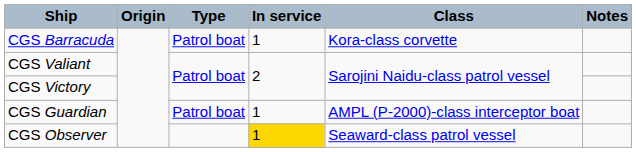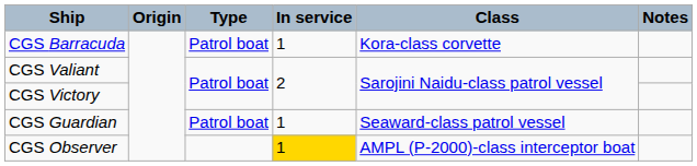 <table class="wikitable">
 <tr>
 <th style="text-align:center; background:#aabccc;">Ship</th>
 <th style="text-align: center; background:#aabccc;">Origin</th>
 <th style="text-align:l center; background:#aabccc;">Type</th>
 <th style="text-align:l center; background:#aabccc;">In service</th>
 <th style="text-align: center; background:#aabccc;">Class</th>
 <th style="text-align: center; background:#aabccc;">Notes</th>
 </tr>
 <tr>
 <td><a href='#'>CGS <em>Barracuda</em></a></td>
 <td rowspan="5"></td>
 <td><a href='#'>Patrol boat</a></td>
 <td>1</td>
 <td><a href='#'>Kora-class corvette</a></td>
 <td></td>
 </tr>
 <tr>
 <td>CGS <em>Valiant</em></td>
 <td rowspan="2"><a href='#'>Patrol boat</a></td>
 <td rowspan="2">2</td>
 <td rowspan="2"><a href='#'>Sarojini Naidu-class patrol vessel</a></td>
 <td></td>
 </tr>
 <tr>
 <td>CGS <em>Victory</em></td>
 <td></td>
 </tr>
 <tr>
 <td>CGS <em>Guardian</em></td>
 <td><a href='#'>Patrol boat</a></td>
 <td>1</td>
-<td><a href='#'>AMPL (P-2000)-class interceptor boat</a></td>
+<td><a href='#'>Seaward-class patrol vessel</a></td>
 <td></td>
 </tr>
 <tr>
 <td>CGS <em>Observer</em></td>
 <td></td>
 <td style="background: gold;">1</td>
-<td><a href='#'>Seaward-class patrol vessel</a></td>
+<td><a href='#'>AMPL (P-2000)-class interceptor boat</a></td>
 <td></td>
 </tr>
 </table>
